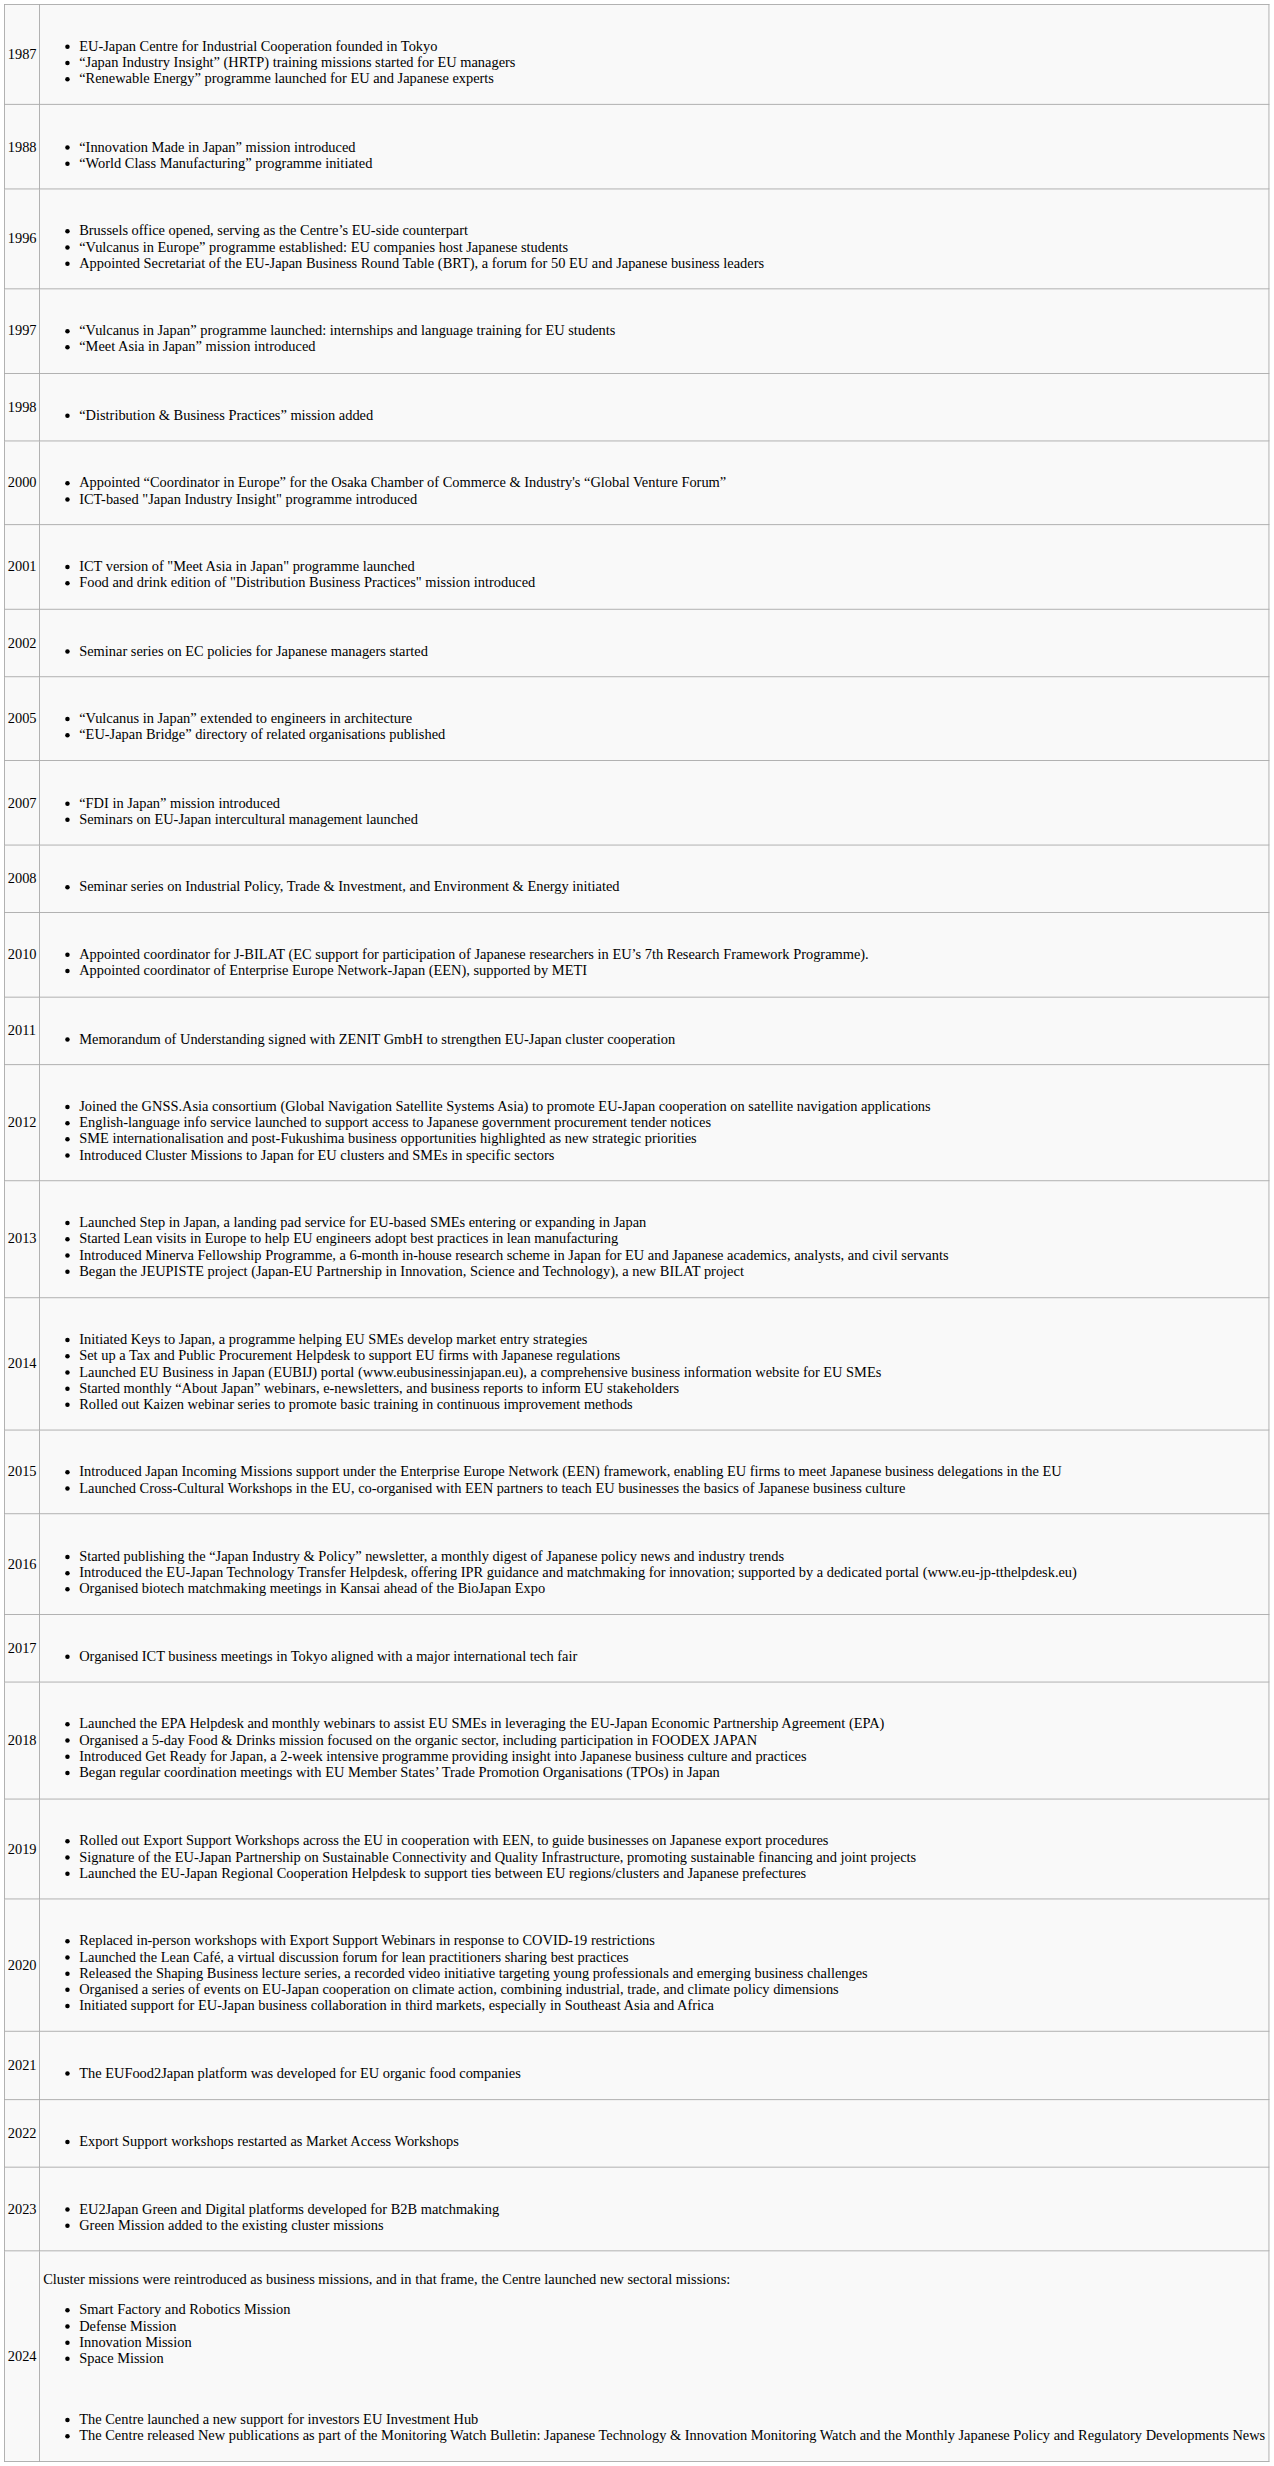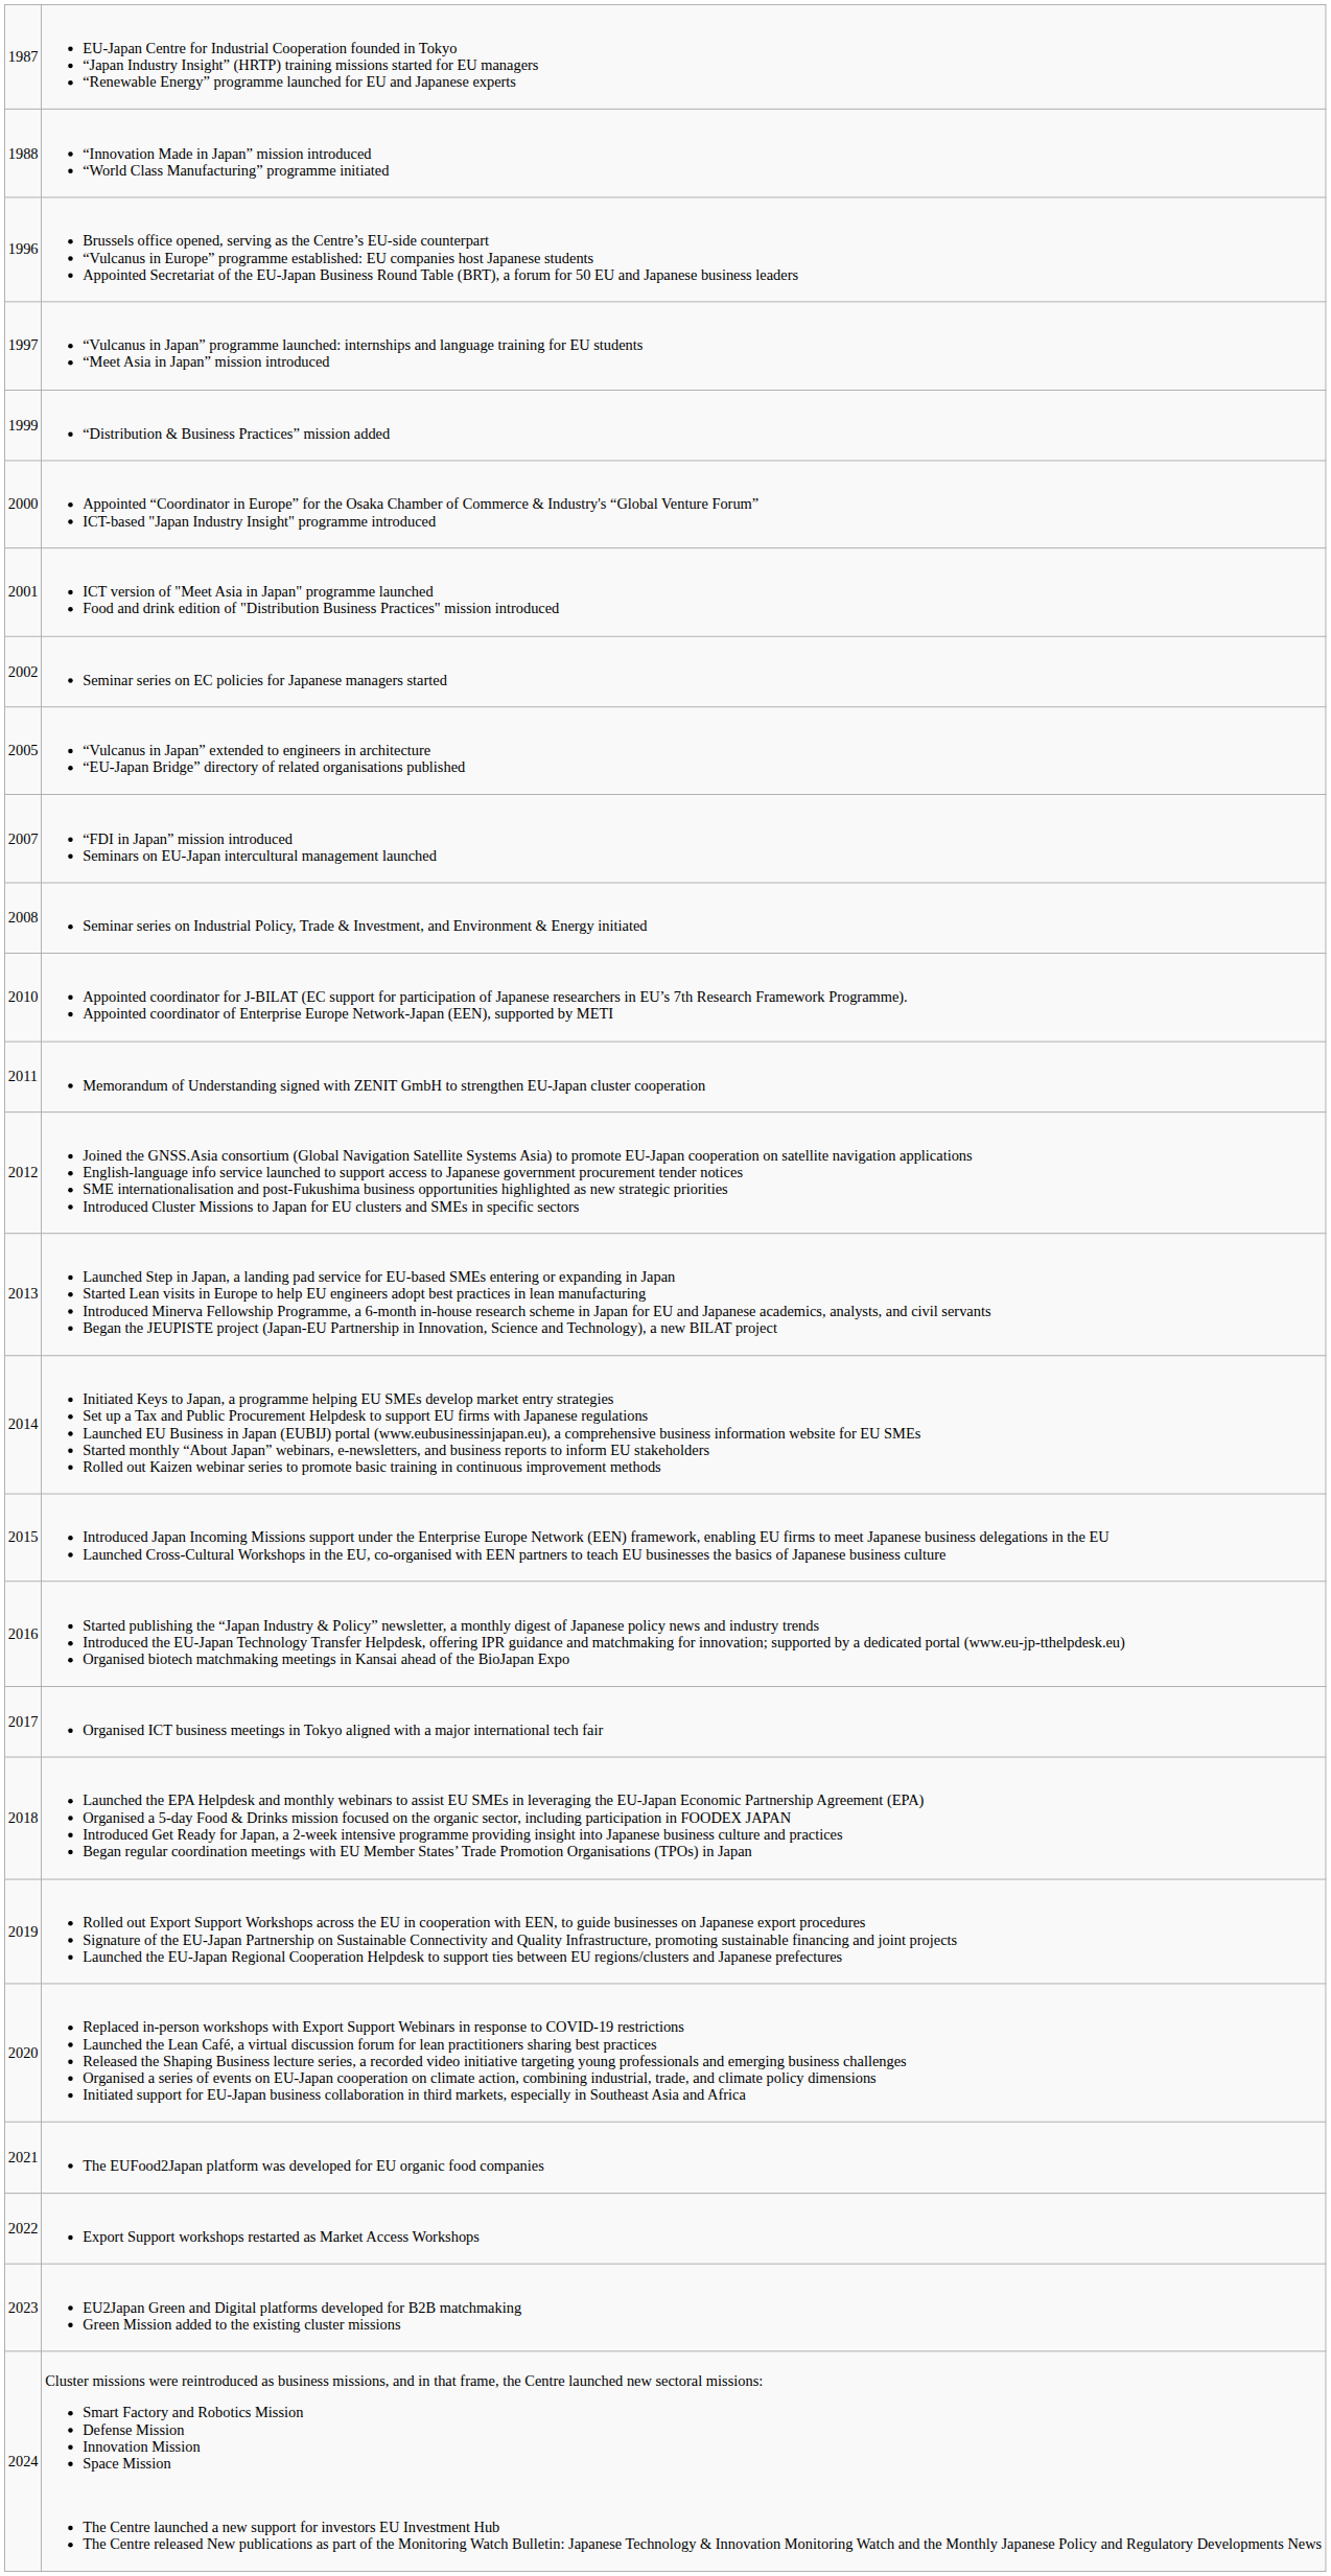 <table class="wikitable">
 <tr>
 <td>1987</td>
 <td><br><ul><li>EU-Japan Centre for Industrial Cooperation founded in Tokyo</li><li>“Japan Industry Insight” (HRTP) training missions started for EU managers</li><li>“Renewable Energy” programme launched for EU and Japanese experts</li></ul></td>
 </tr>
 <tr>
 <td>1988</td>
 <td><br><ul><li>“Innovation Made in Japan” mission introduced</li><li>“World Class Manufacturing” programme initiated</li></ul></td>
 </tr>
 <tr>
 <td>1996</td>
 <td><br><ul><li>Brussels office opened, serving as the Centre’s EU-side counterpart</li><li>“Vulcanus in Europe” programme established: EU companies host Japanese students</li><li>Appointed Secretariat of the EU-Japan Business Round Table (BRT), a forum for 50 EU and Japanese business leaders</li></ul></td>
 </tr>
 <tr>
 <td>1997</td>
 <td><br><ul><li>“Vulcanus in Japan” programme launched: internships and language training for EU students</li><li>“Meet Asia in Japan” mission introduced</li></ul></td>
 </tr>
 <tr>
-<td>1998</td>
+<td>1999</td>
 <td><br><ul><li>“Distribution & Business Practices” mission added</li></ul></td>
 </tr>
 <tr>
 <td>2000</td>
 <td><br><ul><li>Appointed “Coordinator in Europe” for the Osaka Chamber of Commerce & Industry's “Global Venture Forum”</li><li>ICT-based "Japan Industry Insight" programme introduced</li></ul></td>
 </tr>
 <tr>
 <td>2001</td>
 <td><br><ul><li>ICT version of "Meet Asia in Japan" programme launched</li><li>Food and drink edition of "Distribution Business Practices" mission introduced</li></ul></td>
 </tr>
 <tr>
 <td>2002</td>
 <td><br><ul><li>Seminar series on EC policies for Japanese managers started</li></ul></td>
 </tr>
 <tr>
 <td>2005</td>
 <td><br><ul><li>“Vulcanus in Japan” extended to engineers in architecture</li><li>“EU-Japan Bridge” directory of related organisations published</li></ul></td>
 </tr>
 <tr>
 <td>2007</td>
 <td><br><ul><li>“FDI in Japan” mission introduced</li><li>Seminars on EU-Japan intercultural management launched</li></ul></td>
 </tr>
 <tr>
 <td>2008</td>
 <td><br><ul><li>Seminar series on Industrial Policy, Trade & Investment, and Environment & Energy initiated</li></ul></td>
 </tr>
 <tr>
 <td>2010</td>
 <td><br><ul><li>Appointed coordinator for J-BILAT (EC support for participation of Japanese researchers in EU’s 7th Research Framework Programme).</li><li>Appointed coordinator of Enterprise Europe Network-Japan (EEN), supported by METI</li></ul></td>
 </tr>
 <tr>
 <td>2011</td>
 <td><br><ul><li>Memorandum of Understanding signed with ZENIT GmbH to strengthen EU-Japan cluster cooperation</li></ul></td>
 </tr>
 <tr>
 <td>2012</td>
 <td><br><ul><li>Joined the GNSS.Asia consortium (Global Navigation Satellite Systems Asia) to promote EU-Japan cooperation on satellite navigation applications</li><li>English-language info service launched to support access to Japanese government procurement tender notices</li><li>SME internationalisation and post-Fukushima business opportunities highlighted as new strategic priorities</li><li>Introduced Cluster Missions to Japan for EU clusters and SMEs in specific sectors</li></ul></td>
 </tr>
 <tr>
 <td>2013</td>
 <td><br><ul><li>Launched Step in Japan, a landing pad service for EU-based SMEs entering or expanding in Japan</li><li>Started Lean visits in Europe to help EU engineers adopt best practices in lean manufacturing</li><li>Introduced Minerva Fellowship Programme, a 6-month in-house research scheme in Japan for EU and Japanese academics, analysts, and civil servants</li><li>Began the JEUPISTE project (Japan-EU Partnership in Innovation, Science and Technology), a new BILAT project</li></ul></td>
 </tr>
 <tr>
 <td>2014</td>
 <td><br><ul><li>Initiated Keys to Japan, a programme helping EU SMEs develop market entry strategies</li><li>Set up a Tax and Public Procurement Helpdesk to support EU firms with Japanese regulations</li><li>Launched EU Business in Japan (EUBIJ) portal (www.eubusinessinjapan.eu), a comprehensive business information website for EU SMEs</li><li>Started monthly “About Japan” webinars, e-newsletters, and business reports to inform EU stakeholders</li><li>Rolled out Kaizen webinar series to promote basic training in continuous improvement methods</li></ul></td>
 </tr>
 <tr>
 <td>2015</td>
 <td><br><ul><li>Introduced Japan Incoming Missions support under the Enterprise Europe Network (EEN) framework, enabling EU firms to meet Japanese business delegations in the EU</li><li>Launched Cross-Cultural Workshops in the EU, co-organised with EEN partners to teach EU businesses the basics of Japanese business culture</li></ul></td>
 </tr>
 <tr>
 <td>2016</td>
 <td><br><ul><li>Started publishing the “Japan Industry & Policy” newsletter, a monthly digest of Japanese policy news and industry trends</li><li>Introduced the EU-Japan Technology Transfer Helpdesk, offering IPR guidance and matchmaking for innovation; supported by a dedicated portal (www.eu-jp-tthelpdesk.eu)</li><li>Organised biotech matchmaking meetings in Kansai ahead of the BioJapan Expo</li></ul></td>
 </tr>
 <tr>
 <td>2017</td>
 <td><br><ul><li>Organised ICT business meetings in Tokyo aligned with a major international tech fair</li></ul></td>
 </tr>
 <tr>
 <td>2018</td>
 <td><br><ul><li>Launched the EPA Helpdesk and monthly webinars to assist EU SMEs in leveraging the EU-Japan Economic Partnership Agreement (EPA)</li><li>Organised a 5-day Food & Drinks mission focused on the organic sector, including participation in FOODEX JAPAN</li><li>Introduced Get Ready for Japan, a 2-week intensive programme providing insight into Japanese business culture and practices</li><li>Began regular coordination meetings with EU Member States’ Trade Promotion Organisations (TPOs) in Japan</li></ul></td>
 </tr>
 <tr>
 <td>2019</td>
 <td><br><ul><li>Rolled out Export Support Workshops across the EU in cooperation with EEN, to guide businesses on Japanese export procedures</li><li>Signature of the EU-Japan Partnership on Sustainable Connectivity and Quality Infrastructure, promoting sustainable financing and joint projects</li><li>Launched the EU-Japan Regional Cooperation Helpdesk to support ties between EU regions/clusters and Japanese prefectures</li></ul></td>
 </tr>
 <tr>
 <td>2020</td>
 <td><br><ul><li>Replaced in-person workshops with Export Support Webinars in response to COVID-19 restrictions</li><li>Launched the Lean Café, a virtual discussion forum for lean practitioners sharing best practices</li><li>Released the Shaping Business lecture series, a recorded video initiative targeting young professionals and emerging business challenges</li><li>Organised a series of events on EU-Japan cooperation on climate action, combining industrial, trade, and climate policy dimensions</li><li>Initiated support for EU-Japan business collaboration in third markets, especially in Southeast Asia and Africa</li></ul></td>
 </tr>
 <tr>
 <td>2021</td>
 <td><br><ul><li>The EUFood2Japan platform was developed for EU organic food companies</li></ul></td>
 </tr>
 <tr>
 <td>2022</td>
 <td><br><ul><li>Export Support workshops restarted as Market Access Workshops</li></ul></td>
 </tr>
 <tr>
 <td>2023</td>
 <td><br><ul><li>EU2Japan Green and Digital platforms developed for B2B matchmaking</li><li>Green Mission added to the existing cluster missions</li></ul></td>
 </tr>
 <tr>
 <td>2024</td>
 <td><br>Cluster missions were reintroduced as business missions, and in that frame, the Centre launched new sectoral missions:<ul><li>Smart Factory and Robotics Mission</li><li>Defense Mission</li><li>Innovation Mission</li><li>Space Mission</li></ul><br><ul><li>The Centre launched a new support for investors EU Investment Hub</li><li>The Centre released New publications as part of the Monitoring Watch Bulletin: Japanese Technology & Innovation Monitoring Watch and the Monthly Japanese Policy and Regulatory Developments News</li></ul></td>
 </tr>
 </table>
